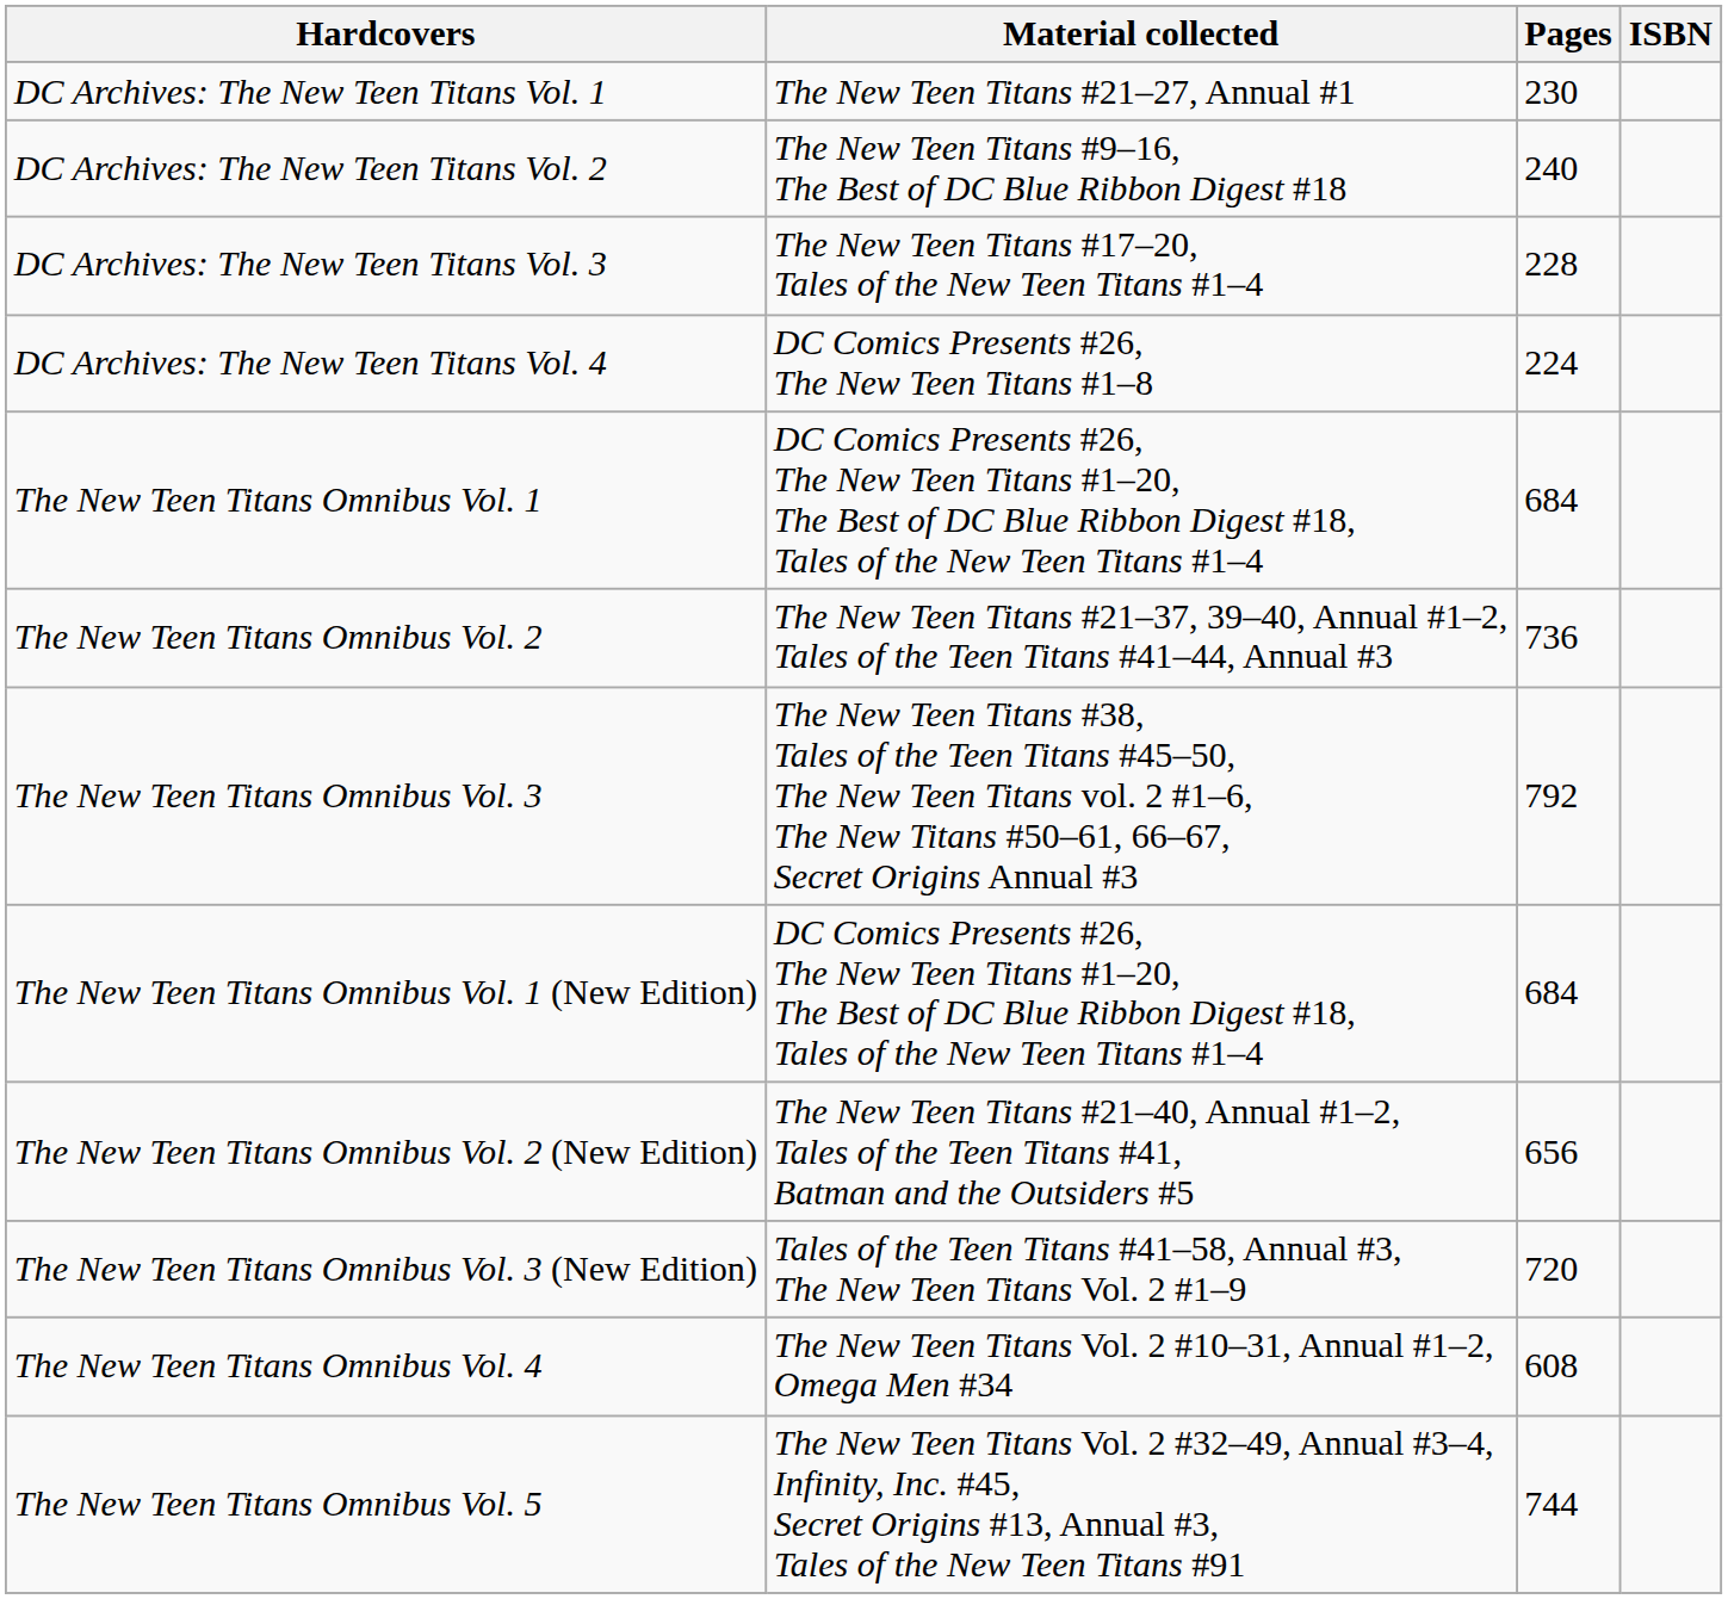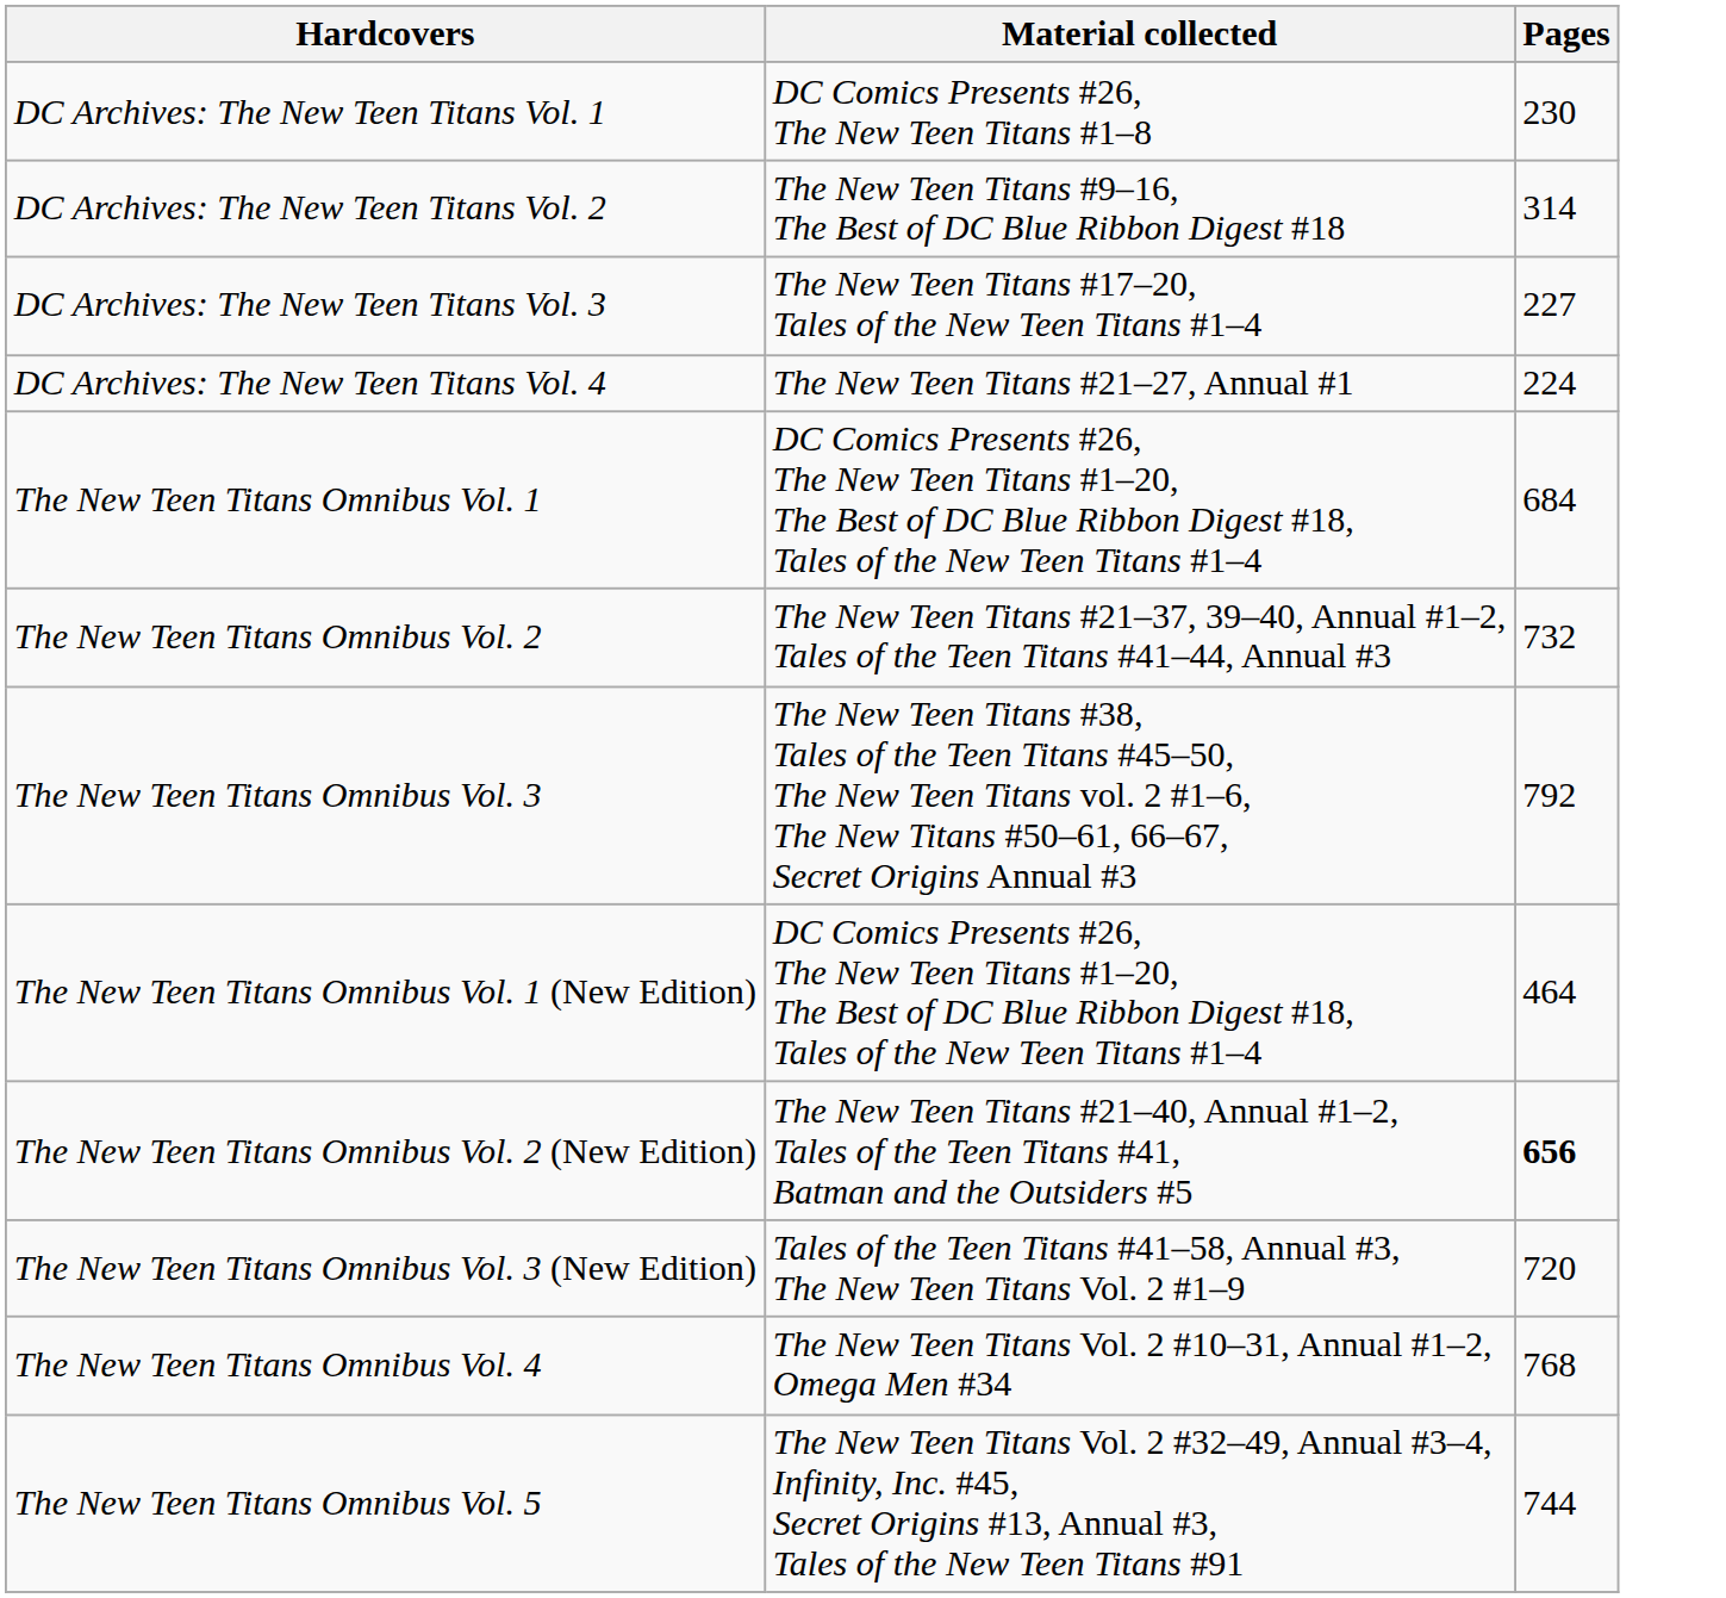 <table class="wikitable">
 <tr>
 <th>Hardcovers</th>
 <th>Material collected</th>
 <th>Pages</th>
-<th>ISBN</th>
 </tr>
 <tr>
 <td><em>DC Archives: The New Teen Titans Vol. 1</em></td>
-<td><em>The New Teen Titans</em> #21–27, Annual #1</td>
+<td><em>DC Comics Presents</em> #26,<br><em>The New Teen Titans</em> #1–8</td>
 <td>230</td>
-<td></td>
 </tr>
 <tr>
 <td><em>DC Archives: The New Teen Titans Vol. 2</em></td>
 <td><em>The New Teen Titans</em> #9–16,<br><em>The Best of DC Blue Ribbon Digest</em> #18</td>
-<td>240</td>
-<td></td>
+<td>314</td>
 </tr>
 <tr>
 <td><em>DC Archives: The New Teen Titans Vol. 3</em></td>
 <td><em>The New Teen Titans</em> #17–20,<br><em>Tales of the New Teen Titans</em> #1–4</td>
-<td>228</td>
-<td></td>
+<td>227</td>
 </tr>
 <tr>
 <td><em>DC Archives: The New Teen Titans Vol. 4</em></td>
-<td><em>DC Comics Presents</em> #26,<br><em>The New Teen Titans</em> #1–8</td>
+<td><em>The New Teen Titans</em> #21–27, Annual #1</td>
 <td>224</td>
-<td></td>
 </tr>
 <tr>
 <td><em>The New Teen Titans Omnibus Vol. 1</em></td>
 <td><em>DC Comics Presents</em> #26,<br><em>The New Teen Titans</em> #1–20,<br><em>The Best of DC Blue Ribbon Digest</em> #18,<br><em>Tales of the New Teen Titans</em> #1–4</td>
 <td>684</td>
-<td></td>
 </tr>
 <tr>
 <td><em>The New Teen Titans Omnibus Vol. 2</em></td>
 <td><em>The New Teen Titans</em> #21–37, 39–40, Annual #1–2,<br><em>Tales of the Teen Titans</em> #41–44, Annual #3</td>
-<td>736</td>
-<td></td>
+<td>732</td>
 </tr>
 <tr>
 <td><em>The New Teen Titans Omnibus Vol. 3</em></td>
 <td><em>The New Teen Titans</em> #38,<br><em>Tales of the Teen Titans</em> #45–50,<br><em>The New Teen Titans</em> vol. 2 #1–6,<br><em>The New Titans</em> #50–61, 66–67,<br><em>Secret Origins</em> Annual #3</td>
 <td>792</td>
-<td></td>
 </tr>
 <tr>
 <td><em>The New Teen Titans Omnibus Vol. 1</em> (New Edition)</td>
 <td><em>DC Comics Presents</em> #26,<br><em>The New Teen Titans</em> #1–20,<br><em>The Best of DC Blue Ribbon Digest</em> #18,<br><em>Tales of the New Teen Titans</em> #1–4</td>
-<td>684</td>
-<td></td>
+<td>464</td>
 </tr>
 <tr>
 <td><em>The New Teen Titans Omnibus Vol. 2</em> (New Edition)</td>
 <td><em>The New Teen Titans</em> #21–40, Annual #1–2,<br><em>Tales of the Teen Titans</em> #41,<br><em>Batman and the Outsiders</em> #5</td>
-<td>656</td>
-<td></td>
+<td><strong>656</strong></td>
 </tr>
 <tr>
 <td><em>The New Teen Titans Omnibus Vol. 3</em> (New Edition)</td>
 <td><em>Tales of the Teen Titans</em> #41–58, Annual #3,<br><em>The New Teen Titans</em> Vol. 2 #1–9</td>
 <td>720</td>
-<td></td>
 </tr>
 <tr>
 <td><em>The New Teen Titans Omnibus Vol. 4</em></td>
 <td><em>The New Teen Titans</em> Vol. 2 #10–31, Annual #1–2,<br><em>Omega Men</em> #34</td>
-<td>608</td>
-<td></td>
+<td>768</td>
 </tr>
 <tr>
 <td><em>The New Teen Titans Omnibus Vol. 5</em></td>
 <td><em>The New Teen Titans</em> Vol. 2 #32–49, Annual #3–4,<br><em>Infinity, Inc.</em> #45,<br><em>Secret Origins</em> #13, Annual #3,<br><em>Tales of the New Teen Titans</em> #91</td>
 <td>744</td>
-<td></td>
 </tr>
 </table>
